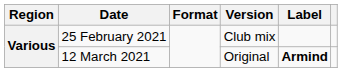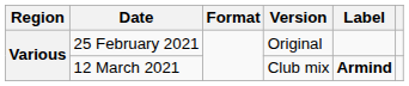 <table class="wikitable plainrowheaders">
 <tr>
 <th scope="col">Region</th>
 <th scope="col">Date</th>
 <th scope="col">Format</th>
 <th scope="col">Version</th>
 <th scope="col">Label</th>
 <th scope="col"></th>
 </tr>
 <tr>
 <th scope="row" rowspan="2">Various</th>
 <td>25 February 2021</td>
 <td rowspan="2"></td>
-<td>Club mix</td>
+<td>Original</td>
 <td></td>
 <td align="center"></td>
 </tr>
 <tr>
 <td>12 March 2021</td>
-<td>Original</td>
+<td>Club mix</td>
 <td><strong>Armind</strong></td>
 <td align="center"></td>
 </tr>
 </table>
